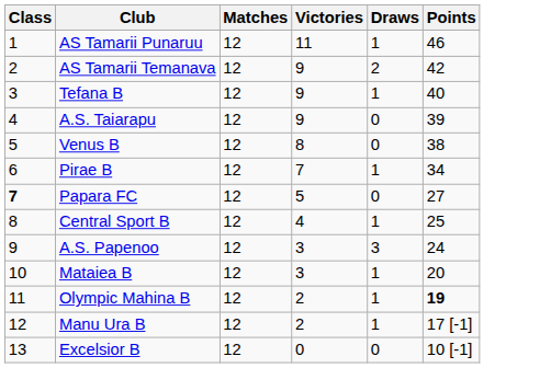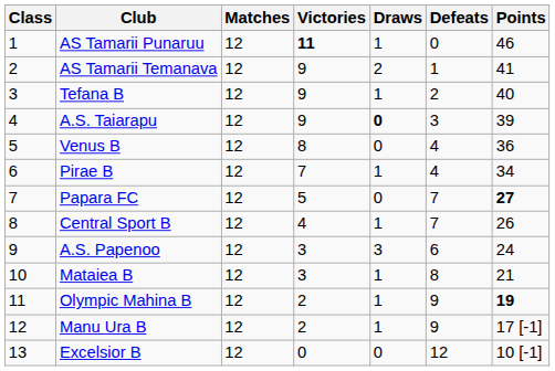 <table class="wikitable sortable"">
 <tr>
 <th>Class</th>
 <th>Club</th>
 <th>Matches</th>
 <th>Victories</th>
 <th>Draws</th>
+<th>Defeats</th>
 <th>Points</th>
 </tr>
 <tr !bgcolor=#ff0|align="center">
 <td>1</td>
 <td><a href='#'>AS Tamarii Punaruu</a></td>
 <td>12</td>
-<td>11</td>
+<td><strong>11</strong></td>
 <td>1</td>
+<td>0</td>
 <td>46</td>
 </tr>
 <tr !bgcolor=#ff0|align="center">
 <td>2</td>
 <td><a href='#'>AS Tamarii Temanava</a></td>
 <td>12</td>
 <td>9</td>
 <td>2</td>
-<td>42</td>
+<td>1</td>
+<td>41</td>
 </tr>
 <tr !bgcolor=#ff0|align="center">
 <td>3</td>
 <td><a href='#'>Tefana B</a></td>
 <td>12</td>
 <td>9</td>
 <td>1</td>
+<td>2</td>
 <td>40</td>
 </tr>
 <tr !bgcolor=#ff0|align="center">
 <td>4</td>
 <td><a href='#'>A.S. Taiarapu</a></td>
 <td>12</td>
 <td>9</td>
-<td>0</td>
+<td><strong>0</strong></td>
+<td>3</td>
 <td>39</td>
 </tr>
 <tr !bgcolor=#ff0|align="center">
 <td>5</td>
 <td><a href='#'>Venus B</a></td>
 <td>12</td>
 <td>8</td>
 <td>0</td>
-<td>38</td>
+<td>4</td>
+<td>36</td>
 </tr>
 <tr !bgcolor=#ff0|align="center">
 <td>6</td>
 <td><a href='#'>Pirae B</a></td>
 <td>12</td>
 <td>7</td>
 <td>1</td>
+<td>4</td>
 <td>34</td>
 </tr>
 <tr !bgcolor=#ff0|align="center">
-<td><strong>7</strong></td>
+<td>7</td>
 <td><a href='#'>Papara FC</a></td>
 <td>12</td>
 <td>5</td>
 <td>0</td>
-<td>27</td>
+<td>7</td>
+<td><strong>27</strong></td>
 </tr>
 <tr !bgcolor=#ff0|align="center">
 <td>8</td>
 <td><a href='#'>Central Sport B</a></td>
 <td>12</td>
 <td>4</td>
 <td>1</td>
-<td>25</td>
+<td>7</td>
+<td>26</td>
 </tr>
 <tr !bgcolor=#ff0|align="center">
 <td>9</td>
 <td><a href='#'>A.S. Papenoo</a></td>
 <td>12</td>
 <td>3</td>
 <td>3</td>
+<td>6</td>
 <td>24</td>
 </tr>
 <tr !bgcolor=#ff0|align="center">
 <td>10</td>
 <td><a href='#'>Mataiea B</a></td>
 <td>12</td>
 <td>3</td>
 <td>1</td>
-<td>20</td>
+<td>8</td>
+<td>21</td>
 </tr>
 <tr !bgcolor=#ff0|align="center">
 <td>11</td>
 <td><a href='#'>Olympic Mahina B</a></td>
 <td>12</td>
 <td>2</td>
 <td>1</td>
+<td>9</td>
 <td><strong>19</strong></td>
 </tr>
 <tr !bgcolor=#ff0|align="center">
 <td>12</td>
 <td><a href='#'>Manu Ura B</a></td>
 <td>12</td>
 <td>2</td>
 <td>1</td>
+<td>9</td>
 <td>17 [-1]</td>
 </tr>
 <tr !bgcolor=#ff0|align="center">
 <td>13</td>
 <td><a href='#'>Excelsior B</a></td>
 <td>12</td>
 <td>0</td>
 <td>0</td>
+<td>12</td>
 <td>10 [-1]</td>
 </tr>
 </table>
